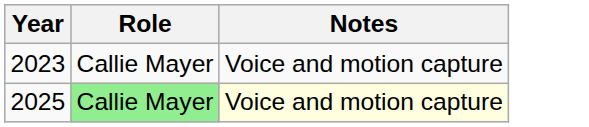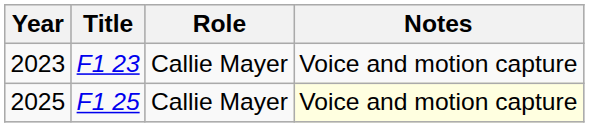 <table class="wikitable sortable">
 <tr align="center">
 <th>Year</th>
+<th>Title</th>
 <th>Role</th>
 <th>Notes</th>
 </tr>
 <tr>
 <td>2023</td>
+<td><em><a href='#'>F1 23</a></em></td>
 <td>Callie Mayer</td>
 <td>Voice and motion capture</td>
 </tr>
 <tr>
 <td>2025</td>
-<td style="background: lightgreen;">Callie Mayer</td>
+<td><em><a href='#'>F1 25</a></em></td>
+<td>Callie Mayer</td>
 <td style="background: lightyellow;">Voice and motion capture</td>
 </tr>
 </table>
